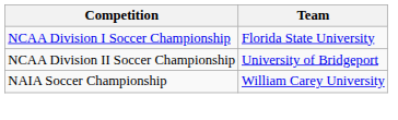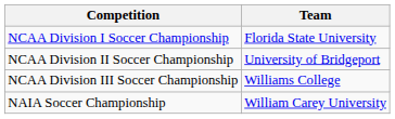 <table class="wikitable">
 <tr>
 <th>Competition</th>
 <th>Team</th>
 </tr>
 <tr>
 <td><a href='#'>NCAA Division I Soccer Championship</a></td>
 <td><a href='#'>Florida State University</a></td>
 </tr>
 <tr>
 <td>NCAA Division II Soccer Championship</td>
 <td><a href='#'>University of Bridgeport</a></td>
 </tr>
 <tr>
+<td>NCAA Division III Soccer Championship</td>
+<td><a href='#'>Williams College</a></td>
+</tr>
+<tr>
 <td>NAIA Soccer Championship</td>
 <td><a href='#'>William Carey University</a></td>
 </tr>
 </table>
